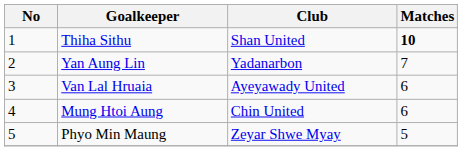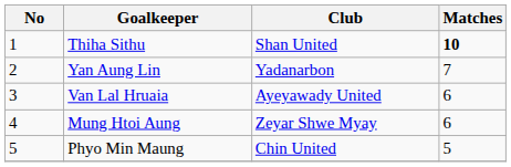 <table class="wikitable">
 <tr>
 <th style="width:50px;">No</th>
 <th style="width:175px;">Goalkeeper</th>
 <th style="width:175px;">Club</th>
 <th style="width:50px;">Matches</th>
 </tr>
 <tr>
 <td>1</td>
 <td> <a href='#'>Thiha Sithu</a></td>
 <td><a href='#'>Shan United</a></td>
 <td><strong>10</strong></td>
 </tr>
 <tr>
 <td>2</td>
 <td> <a href='#'>Yan Aung Lin</a></td>
 <td><a href='#'>Yadanarbon</a></td>
 <td>7</td>
 </tr>
 <tr>
 <td>3</td>
 <td> <a href='#'>Van Lal Hruaia</a></td>
 <td><a href='#'>Ayeyawady United</a></td>
 <td>6</td>
 </tr>
 <tr>
 <td>4</td>
 <td> <a href='#'>Mung Htoi Aung</a></td>
-<td><a href='#'>Chin United</a></td>
+<td><a href='#'>Zeyar Shwe Myay</a></td>
 <td>6</td>
 </tr>
 <tr>
 <td>5</td>
 <td> Phyo Min Maung</td>
-<td><a href='#'>Zeyar Shwe Myay</a></td>
+<td><a href='#'>Chin United</a></td>
 <td>5</td>
 </tr>
 <tr>
 </tr>
 </table>
